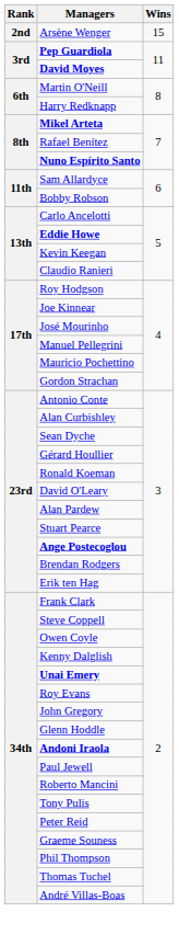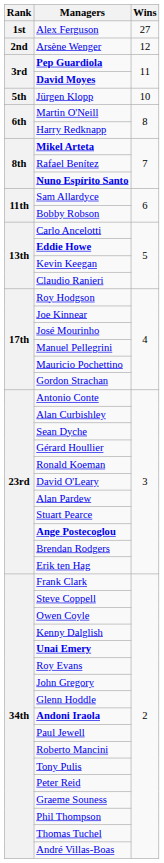 <table class="wikitable plainrowheaders">
 <tr>
 <th scope=col>Rank</th>
 <th scope=col>Managers</th>
 <th scope=col>Wins</th>
 </tr>
 <tr>
+<th scope=row style=text-align:center>1st</th>
+<td><a href='#'>Alex Ferguson</a></td>
+<td align=center>27</td>
+</tr>
+<tr>
 <th scope=row style=text-align:center>2nd</th>
 <td><a href='#'>Arsène Wenger</a></td>
-<td align=center>15</td>
+<td align=center>12</td>
 </tr>
 <tr>
 <th scope=row rowspan=2 style=text-align:center>3rd</th>
 <td><strong><a href='#'>Pep Guardiola</a></strong></td>
 <td rowspan=2 align=center>11</td>
 </tr>
 <tr>
 <td><strong><a href='#'>David Moyes</a></strong></td>
+</tr>
+<tr>
+<th scope=row style=text-align:center>5th</th>
+<td><a href='#'>Jürgen Klopp</a></td>
+<td align=center>10</td>
 </tr>
 <tr>
 <th scope=row rowspan=2 style=text-align:center>6th</th>
 <td><a href='#'>Martin O'Neill</a></td>
 <td rowspan=2 align=center>8</td>
 </tr>
 <tr>
 <td><a href='#'>Harry Redknapp</a></td>
 </tr>
 <tr>
 <th rowspan=3 scope=row style=text-align:center>8th</th>
 <td><strong><a href='#'>Mikel Arteta</a></strong></td>
 <td rowspan=3 align=center>7</td>
 </tr>
 <tr>
 <td><a href='#'>Rafael Benítez</a></td>
 </tr>
 <tr>
 <td><strong><a href='#'>Nuno Espírito Santo</a></strong></td>
 </tr>
 <tr>
 <th rowspan=2 scope=row style=text-align:center>11th</th>
 <td><a href='#'>Sam Allardyce</a></td>
 <td rowspan=2 align=center>6</td>
 </tr>
 <tr>
 <td><a href='#'>Bobby Robson</a></td>
 </tr>
 <tr>
 <th rowspan="4" scope="row" style="text-align:center">13th</th>
 <td><a href='#'>Carlo Ancelotti</a></td>
 <td rowspan="4" align="center">5</td>
 </tr>
 <tr>
 <td><strong><a href='#'>Eddie Howe</a></strong></td>
 </tr>
 <tr>
 <td><a href='#'>Kevin Keegan</a></td>
 </tr>
 <tr>
 <td><a href='#'>Claudio Ranieri</a></td>
 </tr>
 <tr>
 <th rowspan="6" scope="row" style="text-align:center">17th</th>
 <td><a href='#'>Roy Hodgson</a></td>
 <td rowspan="6" align="center">4</td>
 </tr>
 <tr>
 <td><a href='#'>Joe Kinnear</a></td>
 </tr>
 <tr>
 <td><a href='#'>José Mourinho</a></td>
 </tr>
 <tr>
 <td><a href='#'>Manuel Pellegrini</a></td>
 </tr>
 <tr>
 <td><a href='#'>Mauricio Pochettino</a></td>
 </tr>
 <tr>
 <td><a href='#'>Gordon Strachan</a></td>
 </tr>
 <tr>
 <th scope=row rowspan=11 style=text-align:center>23rd</th>
 <td><a href='#'>Antonio Conte</a></td>
 <td rowspan=11 align=center>3</td>
 </tr>
 <tr>
 <td><a href='#'>Alan Curbishley</a></td>
 </tr>
 <tr>
 <td><a href='#'>Sean Dyche</a></td>
 </tr>
 <tr>
 <td><a href='#'>Gérard Houllier</a></td>
 </tr>
 <tr>
 <td><a href='#'>Ronald Koeman</a></td>
 </tr>
 <tr>
 <td><a href='#'>David O'Leary</a></td>
 </tr>
 <tr>
 <td><a href='#'>Alan Pardew</a></td>
 </tr>
 <tr>
 <td><a href='#'>Stuart Pearce</a></td>
 </tr>
 <tr>
 <td><strong><a href='#'>Ange Postecoglou</a></strong></td>
 </tr>
 <tr>
 <td><a href='#'>Brendan Rodgers</a></td>
 </tr>
 <tr>
 <td><a href='#'>Erik ten Hag</a></td>
 </tr>
 <tr>
 <th rowspan="17" scope="row" style="text-align:center">34th</th>
 <td><a href='#'>Frank Clark</a></td>
 <td rowspan="17" align="center">2</td>
 </tr>
 <tr>
 <td><a href='#'>Steve Coppell</a></td>
 </tr>
 <tr>
 <td><a href='#'>Owen Coyle</a></td>
 </tr>
 <tr>
 <td><a href='#'>Kenny Dalglish</a></td>
 </tr>
 <tr>
 <td><strong><a href='#'>Unai Emery</a></strong></td>
 </tr>
 <tr>
 <td><a href='#'>Roy Evans</a></td>
 </tr>
 <tr>
 <td><a href='#'>John Gregory</a></td>
 </tr>
 <tr>
 <td><a href='#'>Glenn Hoddle</a></td>
 </tr>
 <tr>
 <td><strong><a href='#'>Andoni Iraola</a></strong></td>
 </tr>
 <tr>
 <td><a href='#'>Paul Jewell</a></td>
 </tr>
 <tr>
 <td><a href='#'>Roberto Mancini</a></td>
 </tr>
 <tr>
 <td><a href='#'>Tony Pulis</a></td>
 </tr>
 <tr>
 <td><a href='#'>Peter Reid</a></td>
 </tr>
 <tr>
 <td><a href='#'>Graeme Souness</a></td>
 </tr>
 <tr>
 <td><a href='#'>Phil Thompson</a></td>
 </tr>
 <tr>
 <td><a href='#'>Thomas Tuchel</a></td>
 </tr>
 <tr>
 <td><a href='#'>André Villas-Boas</a></td>
 </tr>
 </table>
